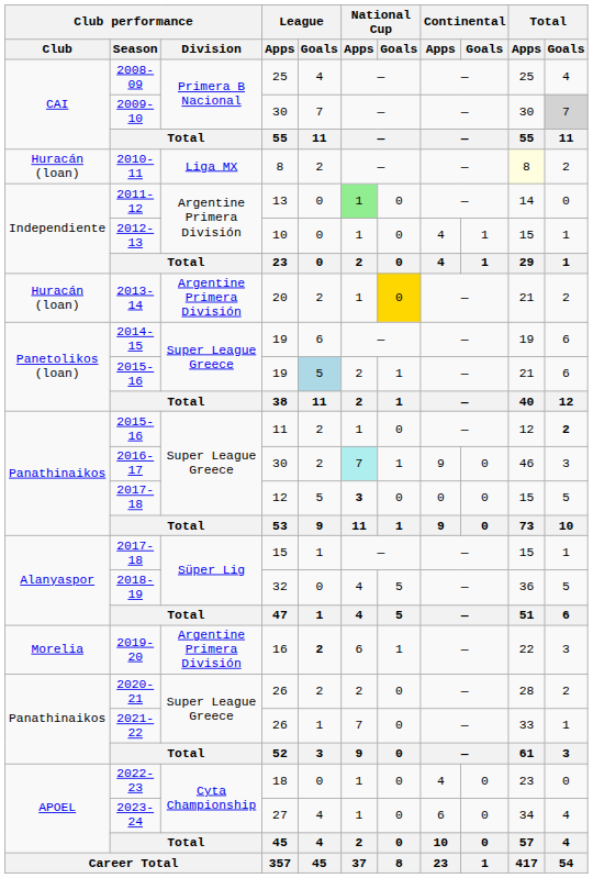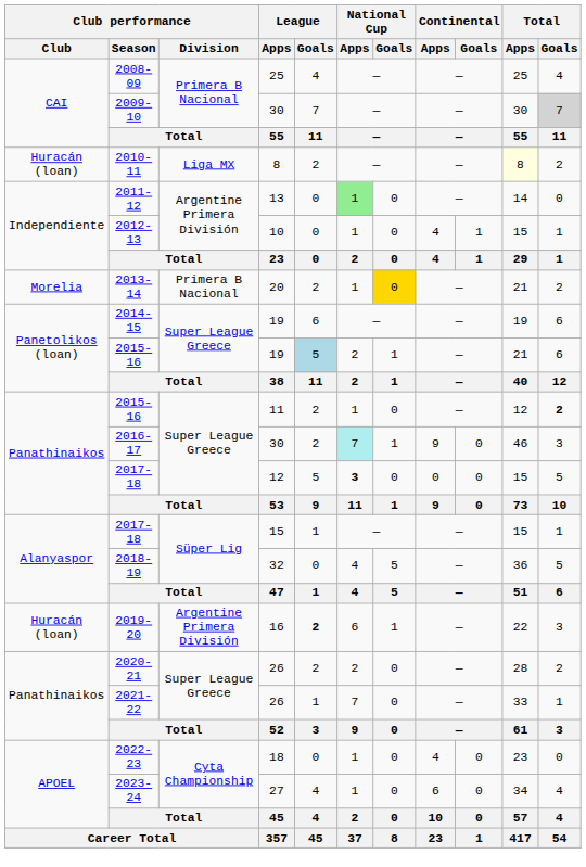 <table class="wikitable" style="text-align: center">
 <tr>
 <th colspan="3">Club performance</th>
 <th colspan="2">League</th>
 <th colspan="2">National Cup</th>
 <th colspan="2">Continental</th>
 <th colspan="2">Total</th>
 </tr>
 <tr>
 <th>Club</th>
 <th>Season</th>
 <th>Division</th>
 <th>Apps</th>
 <th>Goals</th>
 <th>Apps</th>
 <th>Goals</th>
 <th>Apps</th>
 <th>Goals</th>
 <th>Apps</th>
 <th>Goals</th>
 </tr>
 <tr>
 <td rowspan="3"><a href='#'>CAI</a></td>
 <td><a href='#'>2008-09</a></td>
 <td rowspan="2"><a href='#'>Primera B Nacional</a></td>
 <td>25</td>
 <td>4</td>
 <td colspan="2">—</td>
 <td colspan="2">—</td>
 <td>25</td>
 <td>4</td>
 </tr>
 <tr>
 <td><a href='#'>2009-10</a></td>
 <td>30</td>
 <td>7</td>
 <td colspan="2">—</td>
 <td colspan="2">—</td>
 <td>30</td>
 <td style="background: lightgrey;">7</td>
 </tr>
 <tr>
 <th colspan="2">Total</th>
 <th>55</th>
 <th>11</th>
 <th colspan="2">—</th>
 <th colspan="2">—</th>
 <th>55</th>
 <th>11</th>
 </tr>
 <tr>
 <td><a href='#'>Huracán</a> (loan)</td>
 <td><a href='#'>2010-11</a></td>
 <td><a href='#'>Liga MX</a></td>
 <td>8</td>
 <td>2</td>
 <td colspan="2">—</td>
 <td colspan="2">—</td>
 <td style="background: lightyellow;">8</td>
 <td>2</td>
 </tr>
 <tr>
 <td rowspan="3">Independiente</td>
 <td><a href='#'>2011-12</a></td>
 <td rowspan="2">Argentine Primera División</td>
 <td>13</td>
 <td>0</td>
 <td style="background: lightgreen;">1</td>
 <td>0</td>
 <td colspan="2">—</td>
 <td>14</td>
 <td>0</td>
 </tr>
 <tr>
 <td><a href='#'>2012-13</a></td>
 <td>10</td>
 <td>0</td>
 <td>1</td>
 <td>0</td>
 <td>4</td>
 <td>1</td>
 <td>15</td>
 <td>1</td>
 </tr>
 <tr>
 <th colspan="2">Total</th>
 <th>23</th>
 <th>0</th>
 <th>2</th>
 <th>0</th>
 <th>4</th>
 <th>1</th>
 <th>29</th>
 <th>1</th>
 </tr>
 <tr>
-<td><a href='#'>Huracán</a> (loan)</td>
+<td><a href='#'>Morelia</a></td>
 <td><a href='#'>2013-14</a></td>
-<td><a href='#'>Argentine Primera División</a></td>
+<td>Primera B Nacional</td>
 <td>20</td>
 <td>2</td>
 <td>1</td>
 <td style="background: gold;">0</td>
 <td colspan="2">—</td>
 <td>21</td>
 <td>2</td>
 </tr>
 <tr>
 <td rowspan="3"><a href='#'>Panetolikos</a>  (loan)</td>
 <td><a href='#'>2014-15</a></td>
 <td rowspan="2"><a href='#'>Super League Greece</a></td>
 <td>19</td>
 <td>6</td>
 <td colspan="2">—</td>
 <td colspan="2">—</td>
 <td>19</td>
 <td>6</td>
 </tr>
 <tr>
 <td><a href='#'>2015-16</a></td>
 <td>19</td>
 <td style="background: lightblue;">5</td>
 <td>2</td>
 <td>1</td>
 <td colspan="2">—</td>
 <td>21</td>
 <td>6</td>
 </tr>
 <tr>
 <th colspan="2">Total</th>
 <th>38</th>
 <th>11</th>
 <th>2</th>
 <th>1</th>
 <th colspan="2">—</th>
 <th>40</th>
 <th>12</th>
 </tr>
 <tr>
 <td rowspan="4"><a href='#'>Panathinaikos</a></td>
 <td><a href='#'>2015-16</a></td>
 <td rowspan="3">Super League Greece</td>
 <td>11</td>
 <td>2</td>
 <td>1</td>
 <td>0</td>
 <td colspan="2">—</td>
 <td>12</td>
 <td><strong>2</strong></td>
 </tr>
 <tr>
 <td><a href='#'>2016-17</a></td>
 <td>30</td>
 <td>2</td>
 <td style="background: paleturquoise;">7</td>
 <td>1</td>
 <td>9</td>
 <td>0</td>
 <td>46</td>
 <td>3</td>
 </tr>
 <tr>
 <td><a href='#'>2017-18</a></td>
 <td>12</td>
 <td>5</td>
 <td><strong>3</strong></td>
 <td>0</td>
 <td>0</td>
 <td>0</td>
 <td>15</td>
 <td>5</td>
 </tr>
 <tr>
 <th colspan="2">Total</th>
 <th>53</th>
 <th>9</th>
 <th>11</th>
 <th>1</th>
 <th>9</th>
 <th>0</th>
 <th>73</th>
 <th>10</th>
 </tr>
 <tr>
 <td rowspan="3"><a href='#'>Alanyaspor</a></td>
 <td><a href='#'>2017-18</a></td>
 <td rowspan="2"><a href='#'>Süper Lig</a></td>
 <td>15</td>
 <td>1</td>
 <td colspan="2">—</td>
 <td colspan="2">—</td>
 <td>15</td>
 <td>1</td>
 </tr>
 <tr>
 <td><a href='#'>2018-19</a></td>
 <td>32</td>
 <td>0</td>
 <td>4</td>
 <td>5</td>
 <td colspan="2">—</td>
 <td>36</td>
 <td>5</td>
 </tr>
 <tr>
 <th colspan="2">Total</th>
 <th>47</th>
 <th>1</th>
 <th>4</th>
 <th>5</th>
 <th colspan="2">—</th>
 <th>51</th>
 <th>6</th>
 </tr>
 <tr>
-<td><a href='#'>Morelia</a></td>
+<td><a href='#'>Huracán</a> (loan)</td>
 <td><a href='#'>2019-20</a></td>
 <td><a href='#'>Argentine Primera División</a></td>
 <td>16</td>
 <td><strong>2</strong></td>
 <td>6</td>
 <td>1</td>
 <td colspan="2">—</td>
 <td>22</td>
 <td>3</td>
 </tr>
 <tr>
 <td rowspan="3">Panathinaikos</td>
 <td><a href='#'>2020-21</a></td>
 <td rowspan="2">Super League Greece</td>
 <td>26</td>
 <td>2</td>
 <td>2</td>
 <td>0</td>
 <td colspan="2">—</td>
 <td>28</td>
 <td>2</td>
 </tr>
 <tr>
 <td><a href='#'>2021-22</a></td>
 <td>26</td>
 <td>1</td>
 <td>7</td>
 <td>0</td>
 <td colspan="2">—</td>
 <td>33</td>
 <td>1</td>
 </tr>
 <tr>
 <th colspan="2">Total</th>
 <th>52</th>
 <th>3</th>
 <th>9</th>
 <th>0</th>
 <th colspan="2">—</th>
 <th>61</th>
 <th>3</th>
 </tr>
 <tr>
 <td rowspan="3"><a href='#'>APOEL</a></td>
 <td><a href='#'>2022-23</a></td>
 <td rowspan="2"><a href='#'>Cyta Championship</a></td>
 <td>18</td>
 <td>0</td>
 <td>1</td>
 <td>0</td>
 <td>4</td>
 <td>0</td>
 <td>23</td>
 <td>0</td>
 </tr>
 <tr>
 <td><a href='#'>2023-24</a></td>
 <td>27</td>
 <td>4</td>
 <td>1</td>
 <td>0</td>
 <td>6</td>
 <td>0</td>
 <td>34</td>
 <td>4</td>
 </tr>
 <tr>
 <th colspan="2">Total</th>
 <th>45</th>
 <th>4</th>
 <th>2</th>
 <th>0</th>
 <th>10</th>
 <th>0</th>
 <th>57</th>
 <th>4</th>
 </tr>
 <tr>
 <th colspan="3">Career Total</th>
 <th>357</th>
 <th>45</th>
 <th>37</th>
 <th>8</th>
 <th>23</th>
 <th>1</th>
 <th>417</th>
 <th>54</th>
 </tr>
 </table>
